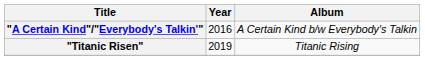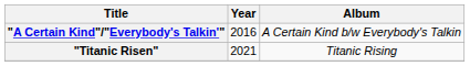 <table class="wikitable plainrowheaders" style="text-align:center;">
 <tr>
 <th scope="col">Title</th>
 <th scope="col">Year</th>
 <th scope="col">Album</th>
 </tr>
 <tr>
 <th scope="row">"<a href='#'>A Certain Kind</a>"/"<a href='#'>Everybody's Talkin'</a>"</th>
 <td>2016</td>
 <td><em>A Certain Kind b/w Everybody's Talkin</em></td>
 </tr>
 <tr>
 <th scope="row">"Titanic Risen"</th>
-<td>2019</td>
+<td>2021</td>
 <td><em>Titanic Rising</em></td>
 </tr>
 <tr>
 </tr>
 </table>
